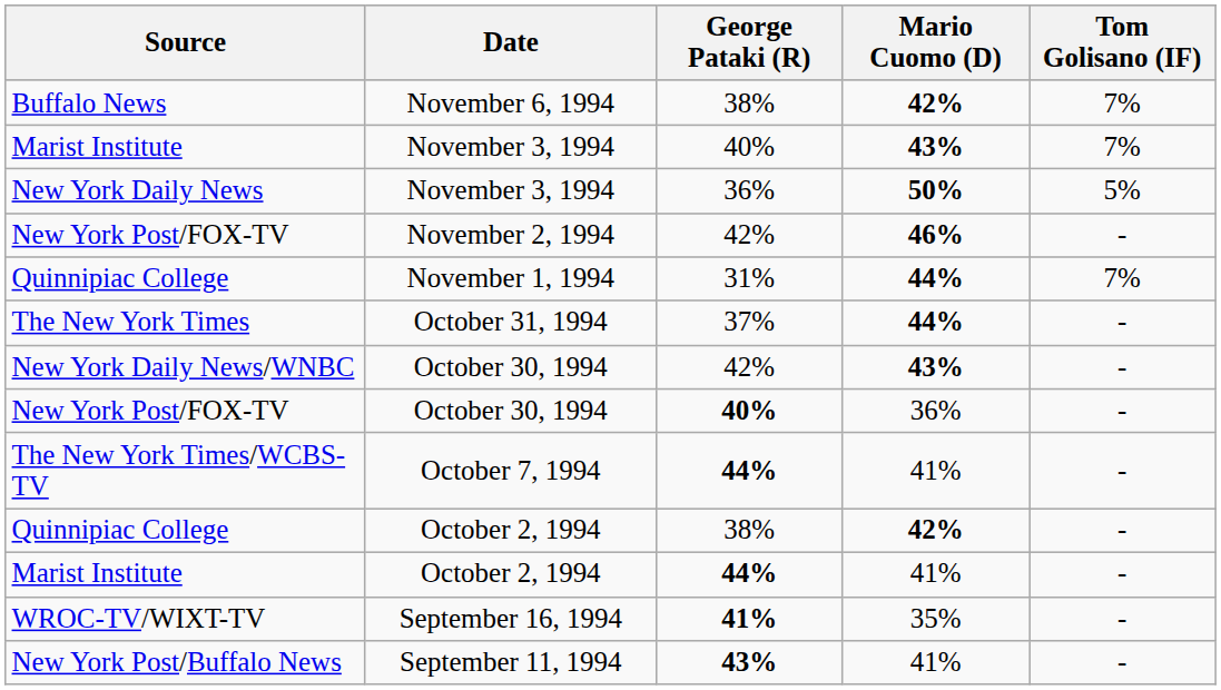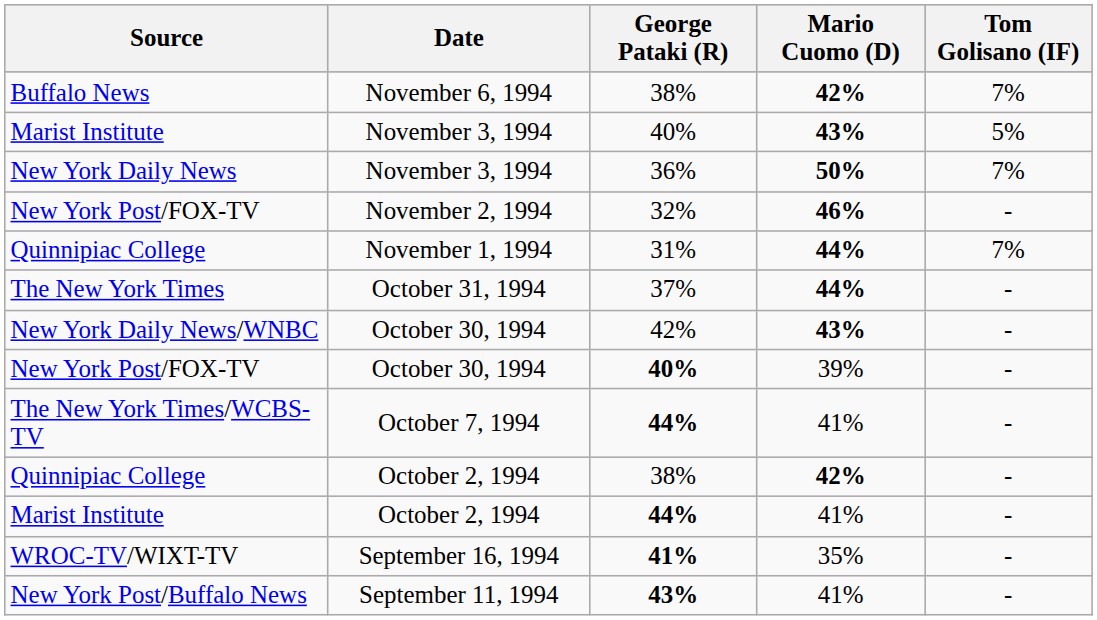 <table class="wikitable" style="text-align:center">
 <tr style="background:lightgrey;">
 <th style="width:200px;">Source</th>
 <th style="width:160px;">Date</th>
 <th style="width:100px;">George<br>Pataki (R)</th>
 <th style="width:100px;">Mario<br>Cuomo (D)</th>
 <th style="width:100px;">Tom<br>Golisano (IF)</th>
 </tr>
 <tr>
 <td align=left><a href='#'>Buffalo News</a></td>
 <td>November 6, 1994</td>
 <td>38%</td>
 <td><strong>42%</strong></td>
 <td>7%</td>
 </tr>
 <tr>
 <td align=left><a href='#'>Marist Institute</a></td>
 <td>November 3, 1994</td>
 <td>40%</td>
 <td><strong>43%</strong></td>
-<td>7%</td>
+<td>5%</td>
 </tr>
 <tr>
 <td align=left><a href='#'>New York Daily News</a></td>
 <td>November 3, 1994</td>
 <td>36%</td>
 <td><strong>50%</strong></td>
-<td>5%</td>
+<td>7%</td>
 </tr>
 <tr>
 <td align=left><a href='#'>New York Post</a>/FOX-TV</td>
 <td>November 2, 1994</td>
-<td>42%</td>
+<td>32%</td>
 <td><strong>46%</strong></td>
 <td>-</td>
 </tr>
 <tr>
 <td align=left><a href='#'>Quinnipiac College</a></td>
 <td>November 1, 1994</td>
 <td>31%</td>
 <td><strong>44%</strong></td>
 <td>7%</td>
 </tr>
 <tr>
 <td align=left><a href='#'>The New York Times</a></td>
 <td>October 31, 1994</td>
 <td>37%</td>
 <td><strong>44%</strong></td>
 <td>-</td>
 </tr>
 <tr>
 <td align=left><a href='#'>New York Daily News</a>/<a href='#'>WNBC</a></td>
 <td>October 30, 1994</td>
 <td>42%</td>
 <td><strong>43%</strong></td>
 <td>-</td>
 </tr>
 <tr>
 <td align=left><a href='#'>New York Post</a>/FOX-TV</td>
 <td>October 30, 1994</td>
 <td><strong>40%</strong></td>
-<td>36%</td>
+<td>39%</td>
 <td>-</td>
 </tr>
 <tr>
 <td align=left><a href='#'>The New York Times</a>/<a href='#'>WCBS-TV</a></td>
 <td>October 7, 1994</td>
 <td><strong>44%</strong></td>
 <td>41%</td>
 <td>-</td>
 </tr>
 <tr>
 <td align=left><a href='#'>Quinnipiac College</a></td>
 <td>October 2, 1994</td>
 <td>38%</td>
 <td><strong>42%</strong></td>
 <td>-</td>
 </tr>
 <tr>
 <td align=left><a href='#'>Marist Institute</a></td>
 <td>October 2, 1994</td>
 <td><strong>44%</strong></td>
 <td>41%</td>
 <td>-</td>
 </tr>
 <tr>
 <td align=left><a href='#'>WROC-TV</a>/WIXT-TV</td>
 <td>September 16, 1994</td>
 <td><strong>41%</strong></td>
 <td>35%</td>
 <td>-</td>
 </tr>
 <tr>
 <td align=left><a href='#'>New York Post</a>/<a href='#'>Buffalo News</a></td>
 <td>September 11, 1994</td>
 <td><strong>43%</strong></td>
 <td>41%</td>
 <td>-</td>
 </tr>
 </table>
